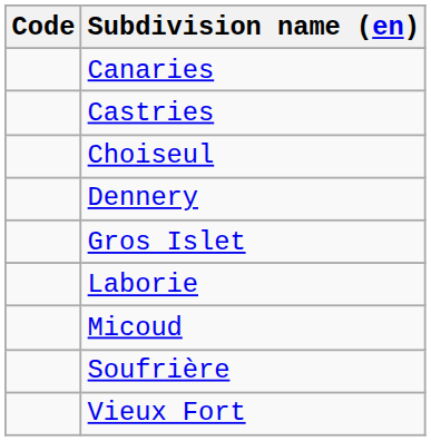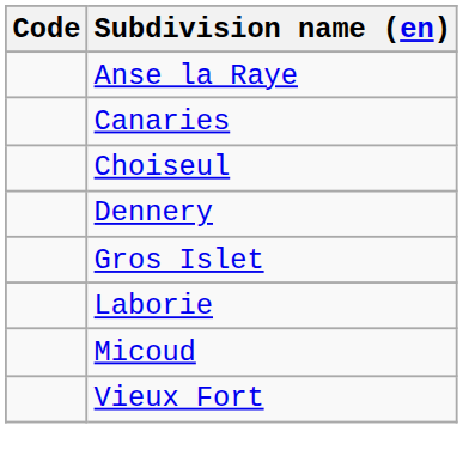 <table class="wikitable sortable">
 <tr>
 <th>Code</th>
 <th>Subdivision name (<a href='#'>en</a>)</th>
 </tr>
 <tr>
 <td></td>
-<td><a href='#'>Canaries</a></td>
+<td><a href='#'>Anse la Raye</a></td>
 </tr>
 <tr>
 <td></td>
-<td><a href='#'>Castries</a></td>
+<td><a href='#'>Canaries</a></td>
 </tr>
 <tr>
 <td></td>
 <td><a href='#'>Choiseul</a></td>
 </tr>
 <tr>
 <td></td>
 <td><a href='#'>Dennery</a></td>
 </tr>
 <tr>
 <td></td>
 <td><a href='#'>Gros Islet</a></td>
 </tr>
 <tr>
 <td></td>
 <td><a href='#'>Laborie</a></td>
 </tr>
 <tr>
 <td></td>
 <td><a href='#'>Micoud</a></td>
 </tr>
 <tr>
 <td></td>
-<td><a href='#'>Soufrière</a></td>
-</tr>
-<tr>
-<td></td>
 <td><a href='#'>Vieux Fort</a></td>
 </tr>
 </table>
